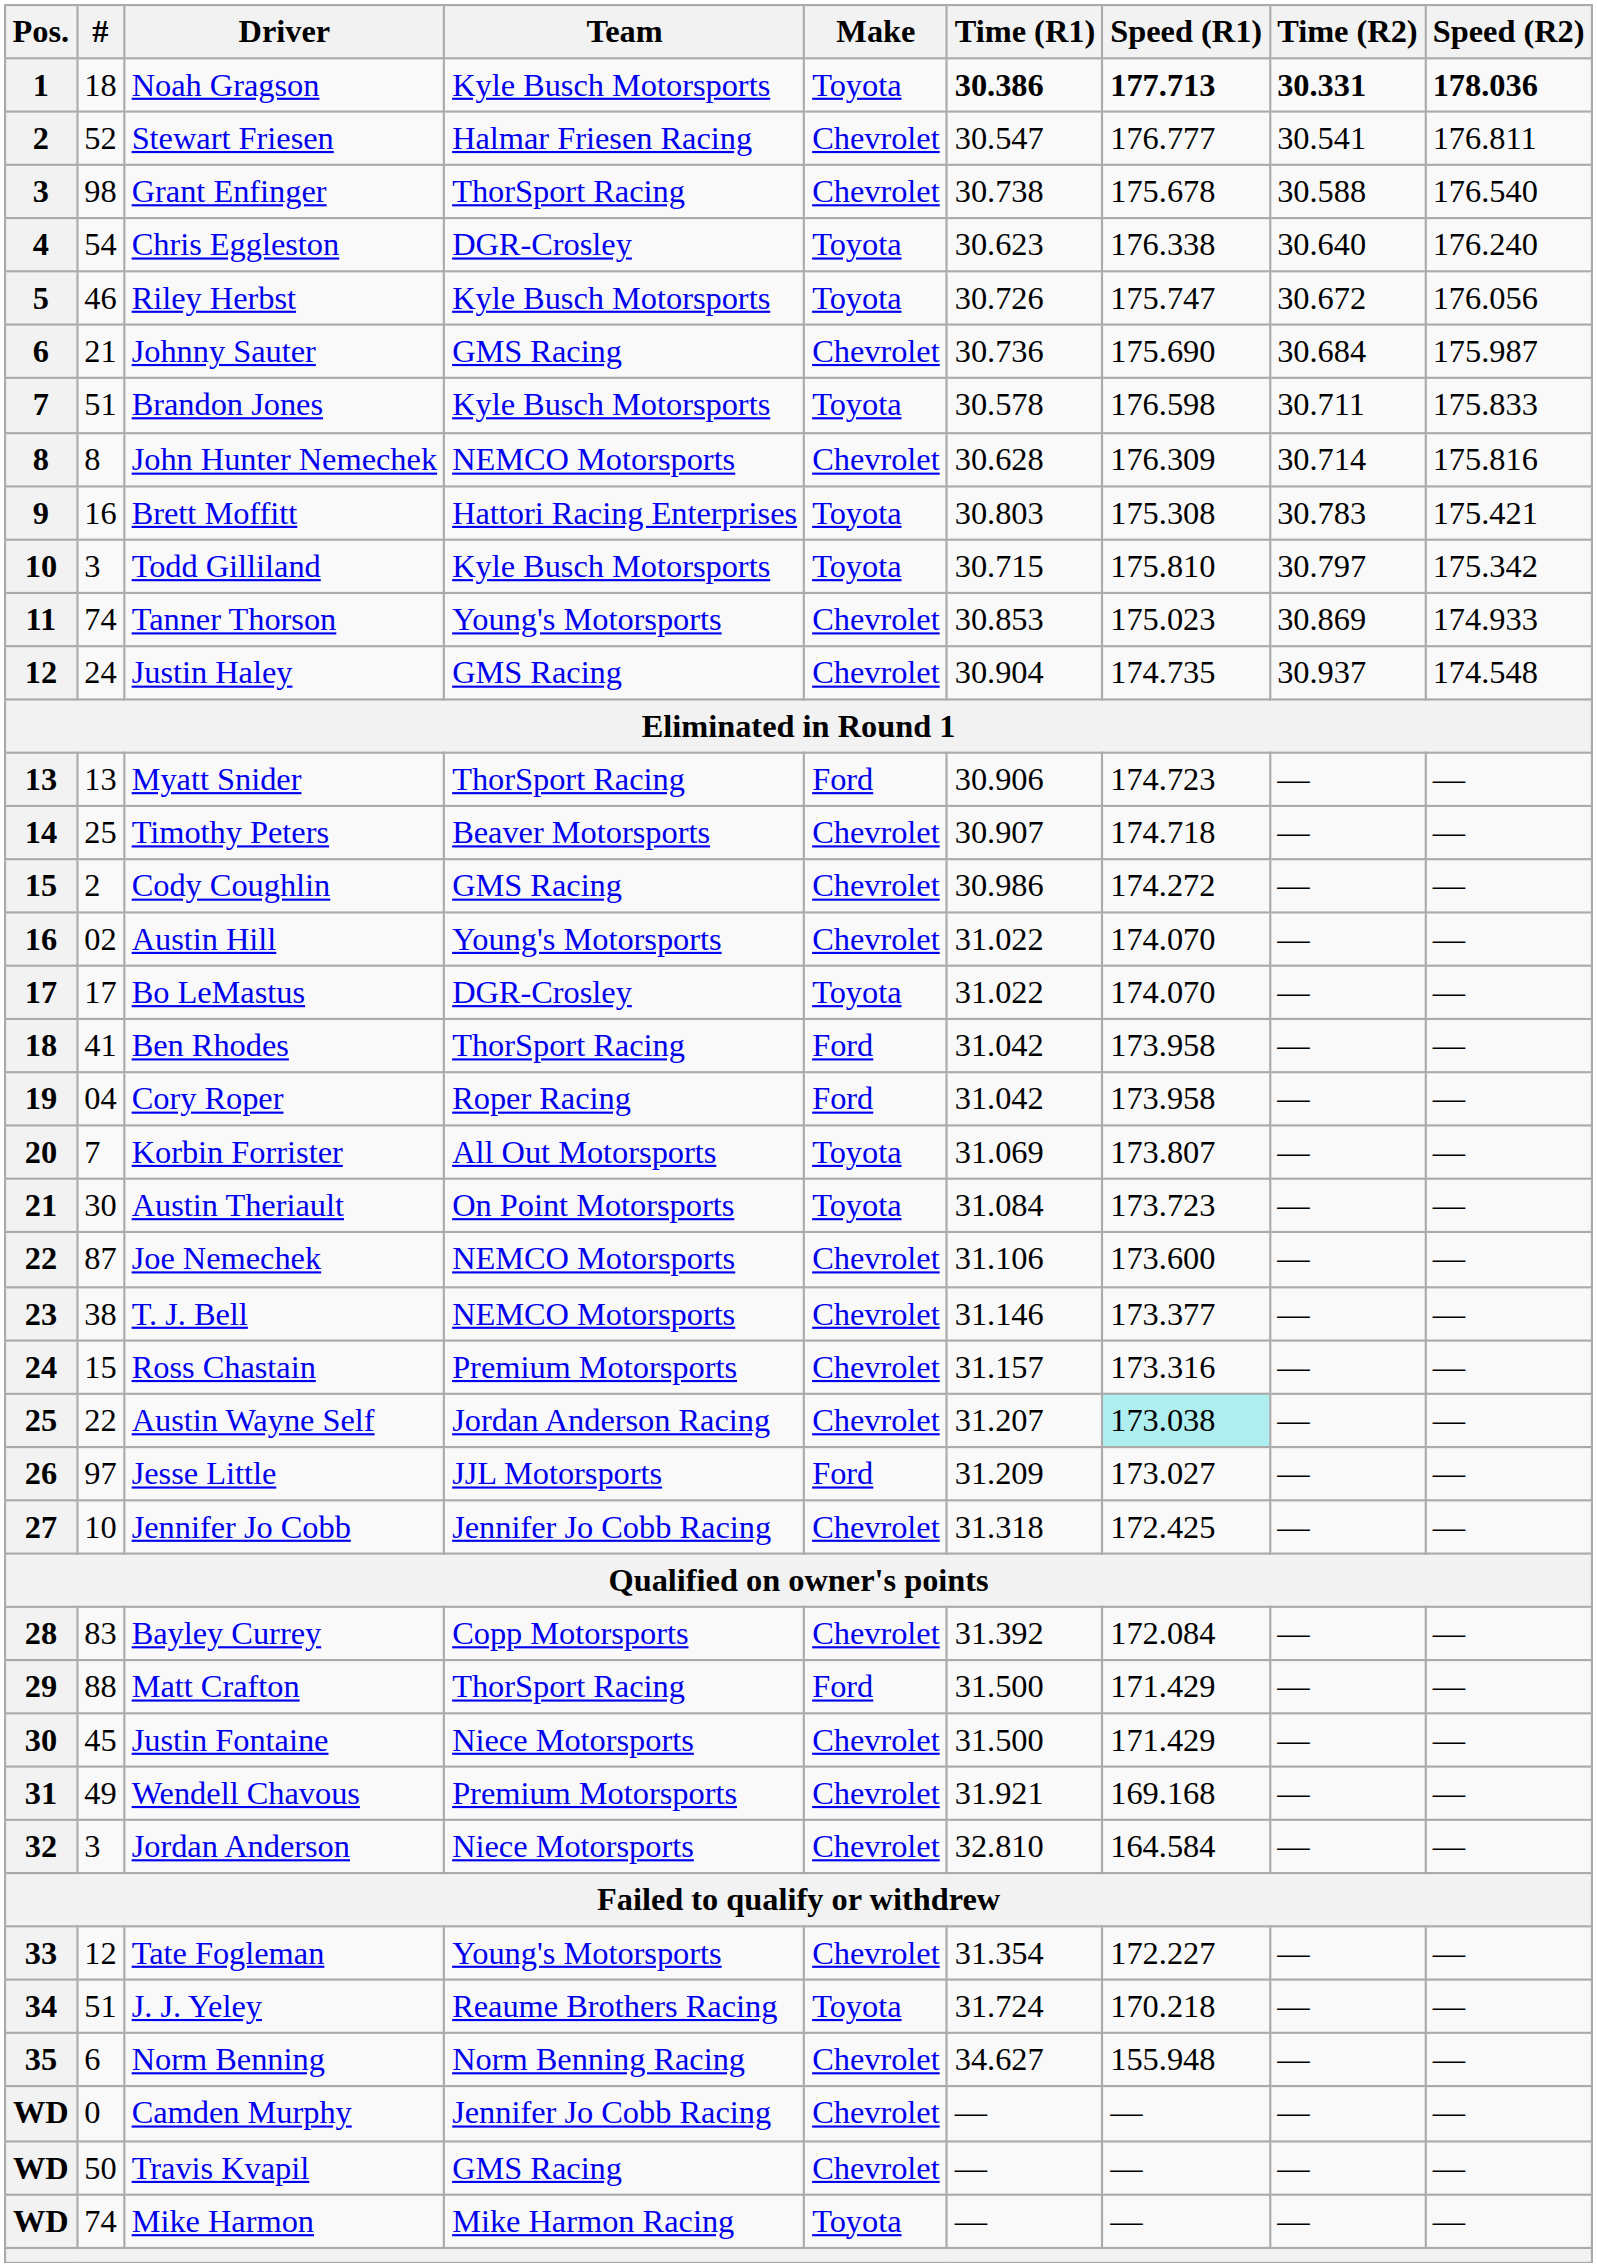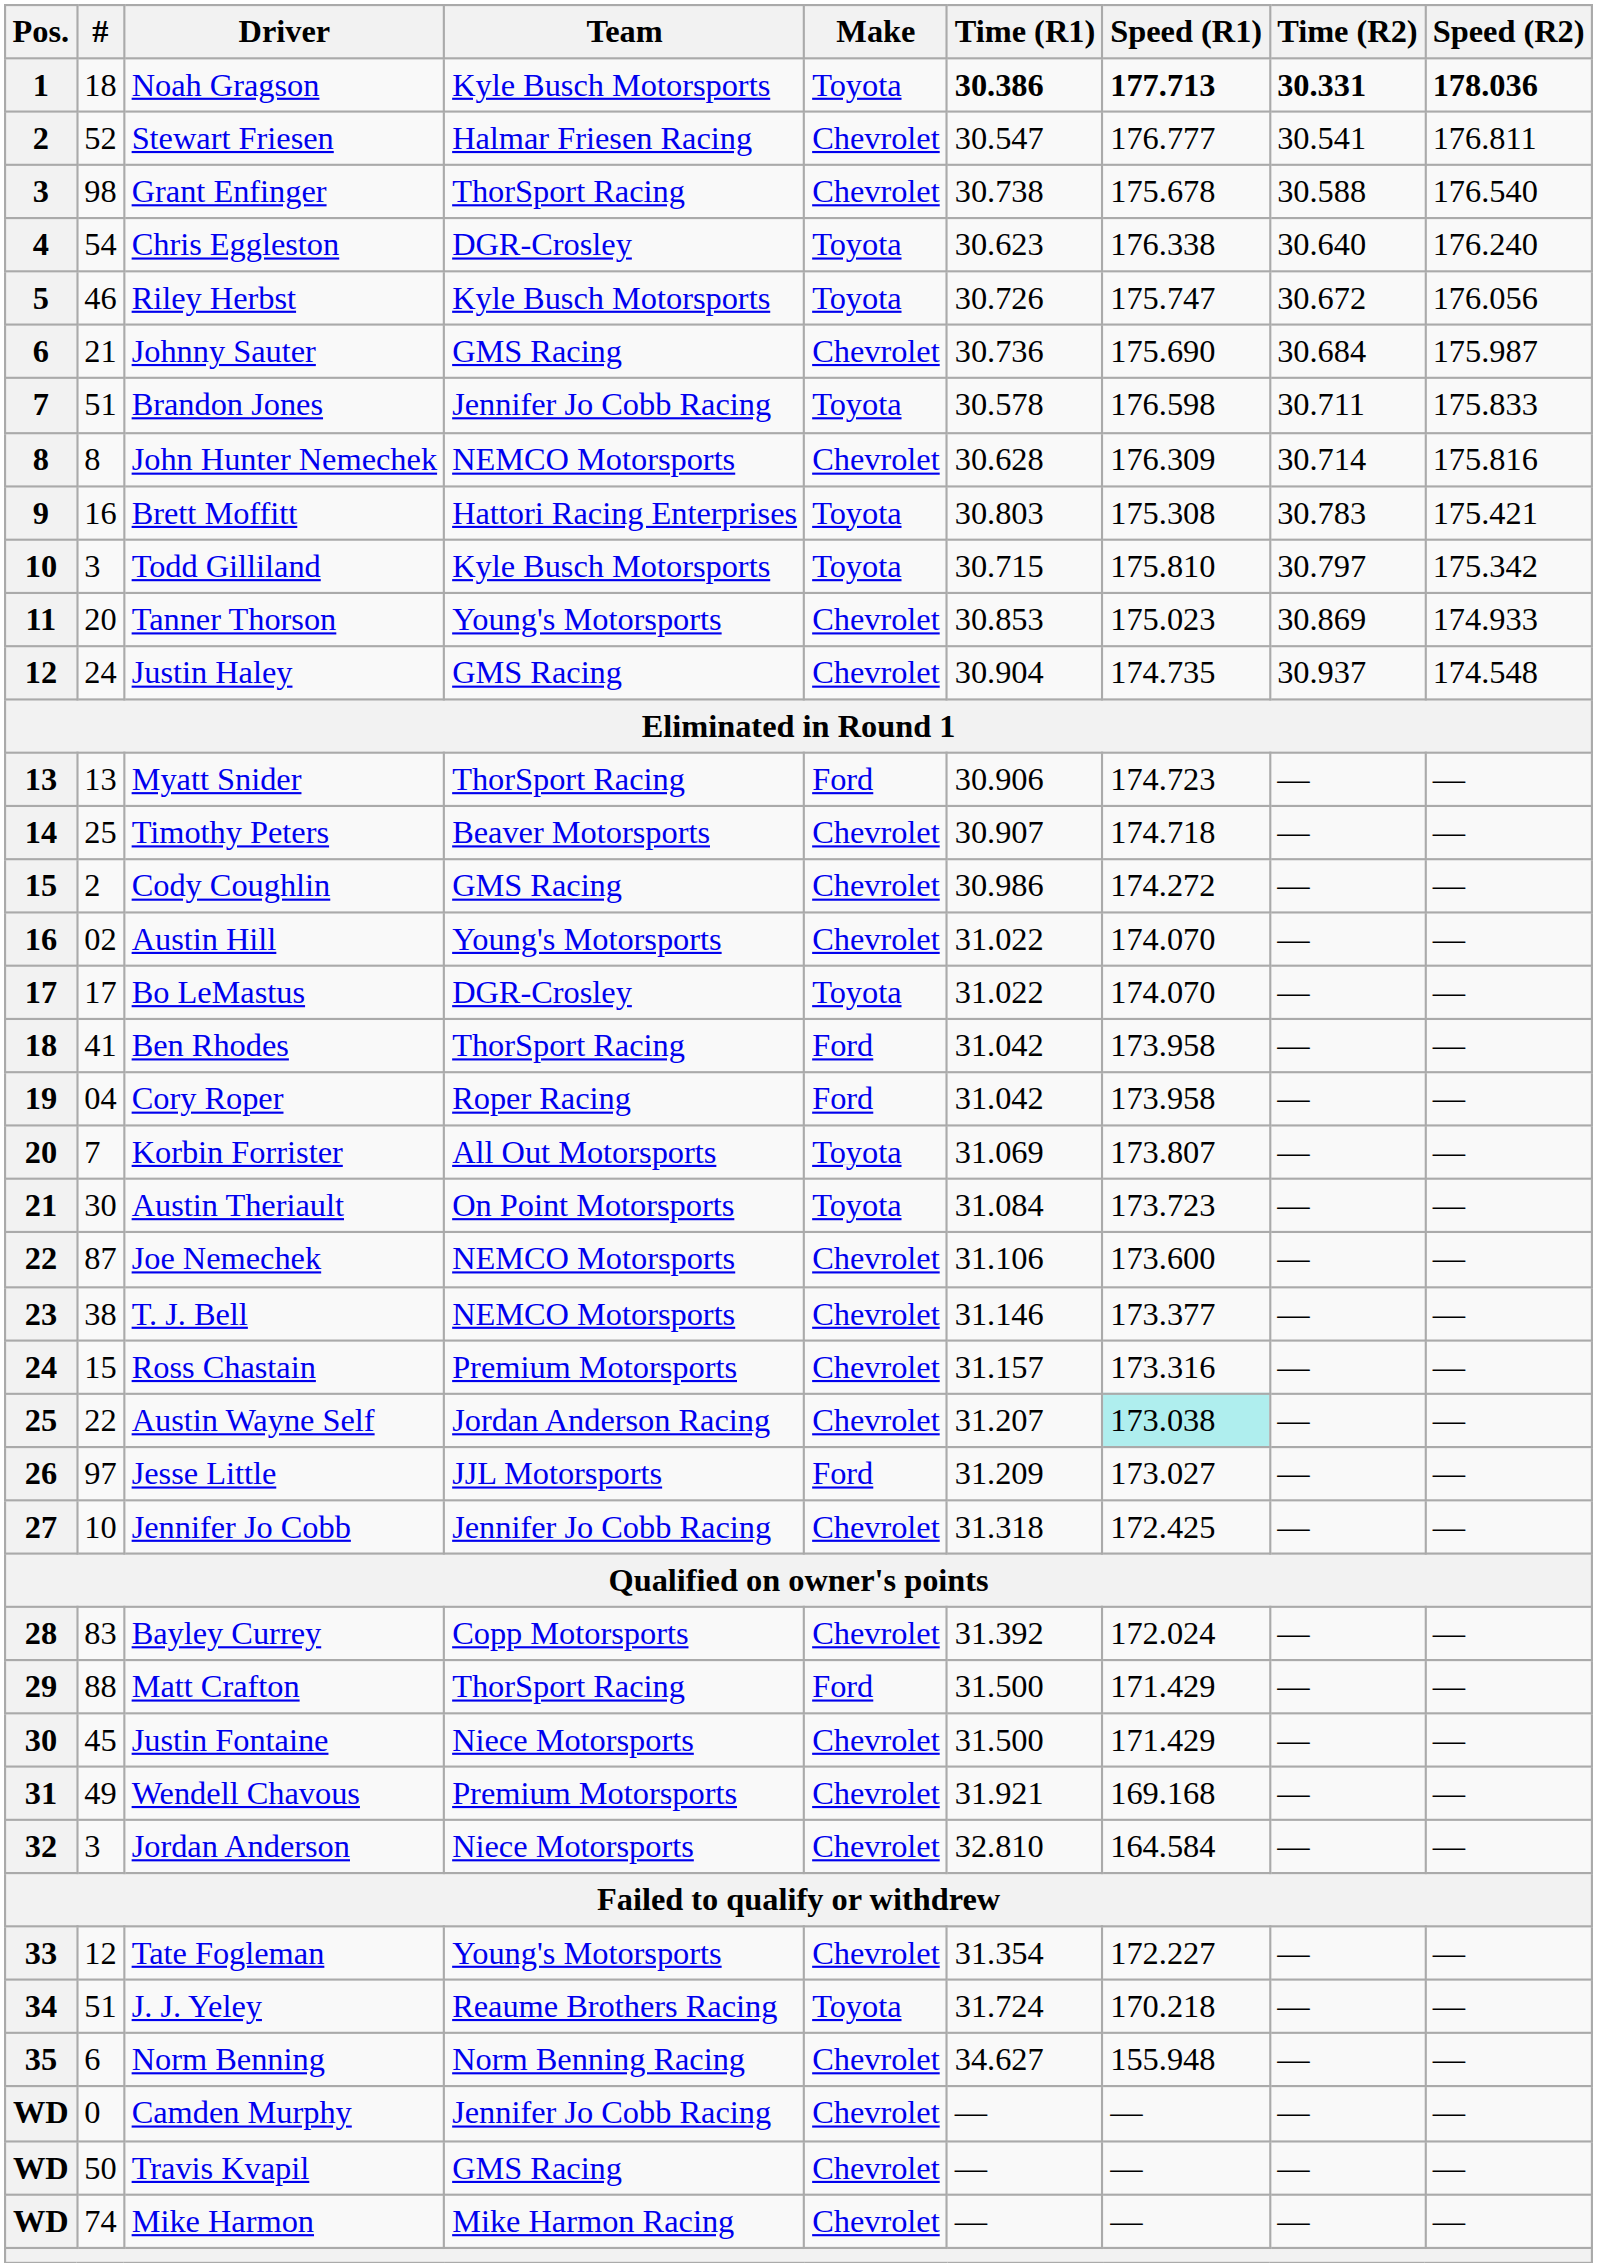 <table class="wikitable" style="font-size:95%">
 <tr>
 <th>Pos.</th>
 <th>#</th>
 <th>Driver</th>
 <th>Team</th>
 <th>Make</th>
 <th>Time (R1)</th>
 <th>Speed (R1)</th>
 <th>Time (R2)</th>
 <th>Speed (R2)</th>
 </tr>
 <tr>
 <th>1</th>
 <td>18</td>
 <td><a href='#'>Noah Gragson</a></td>
 <td><a href='#'>Kyle Busch Motorsports</a></td>
 <td><a href='#'>Toyota</a></td>
 <td><strong>30.386</strong></td>
 <td><strong>177.713</strong></td>
 <td><strong>30.331</strong></td>
 <td><strong>178.036</strong></td>
 </tr>
 <tr>
 <th>2</th>
 <td>52</td>
 <td><a href='#'>Stewart Friesen</a></td>
 <td><a href='#'>Halmar Friesen Racing</a></td>
 <td><a href='#'>Chevrolet</a></td>
 <td>30.547</td>
 <td>176.777</td>
 <td>30.541</td>
 <td>176.811</td>
 </tr>
 <tr>
 <th>3</th>
 <td>98</td>
 <td><a href='#'>Grant Enfinger</a></td>
 <td><a href='#'>ThorSport Racing</a></td>
 <td><a href='#'>Chevrolet</a></td>
 <td>30.738</td>
 <td>175.678</td>
 <td>30.588</td>
 <td>176.540</td>
 </tr>
 <tr>
 <th>4</th>
 <td>54</td>
 <td><a href='#'>Chris Eggleston</a></td>
 <td><a href='#'>DGR-Crosley</a></td>
 <td><a href='#'>Toyota</a></td>
 <td>30.623</td>
 <td>176.338</td>
 <td>30.640</td>
 <td>176.240</td>
 </tr>
 <tr>
 <th>5</th>
 <td>46</td>
 <td><a href='#'>Riley Herbst</a></td>
 <td><a href='#'>Kyle Busch Motorsports</a></td>
 <td><a href='#'>Toyota</a></td>
 <td>30.726</td>
 <td>175.747</td>
 <td>30.672</td>
 <td>176.056</td>
 </tr>
 <tr>
 <th>6</th>
 <td>21</td>
 <td><a href='#'>Johnny Sauter</a></td>
 <td><a href='#'>GMS Racing</a></td>
 <td><a href='#'>Chevrolet</a></td>
 <td>30.736</td>
 <td>175.690</td>
 <td>30.684</td>
 <td>175.987</td>
 </tr>
 <tr>
 <th>7</th>
 <td>51</td>
 <td><a href='#'>Brandon Jones</a></td>
-<td><a href='#'>Kyle Busch Motorsports</a></td>
+<td><a href='#'>Jennifer Jo Cobb Racing</a></td>
 <td><a href='#'>Toyota</a></td>
 <td>30.578</td>
 <td>176.598</td>
 <td>30.711</td>
 <td>175.833</td>
 </tr>
 <tr>
 <th>8</th>
 <td>8</td>
 <td><a href='#'>John Hunter Nemechek</a></td>
 <td><a href='#'>NEMCO Motorsports</a></td>
 <td><a href='#'>Chevrolet</a></td>
 <td>30.628</td>
 <td>176.309</td>
 <td>30.714</td>
 <td>175.816</td>
 </tr>
 <tr>
 <th>9</th>
 <td>16</td>
 <td><a href='#'>Brett Moffitt</a></td>
 <td><a href='#'>Hattori Racing Enterprises</a></td>
 <td><a href='#'>Toyota</a></td>
 <td>30.803</td>
 <td>175.308</td>
 <td>30.783</td>
 <td>175.421</td>
 </tr>
 <tr>
 <th>10</th>
 <td>3</td>
 <td><a href='#'>Todd Gilliland</a></td>
 <td><a href='#'>Kyle Busch Motorsports</a></td>
 <td><a href='#'>Toyota</a></td>
 <td>30.715</td>
 <td>175.810</td>
 <td>30.797</td>
 <td>175.342</td>
 </tr>
 <tr>
 <th>11</th>
-<td>74</td>
+<td>20</td>
 <td><a href='#'>Tanner Thorson</a></td>
 <td><a href='#'>Young's Motorsports</a></td>
 <td><a href='#'>Chevrolet</a></td>
 <td>30.853</td>
 <td>175.023</td>
 <td>30.869</td>
 <td>174.933</td>
 </tr>
 <tr>
 <th>12</th>
 <td>24</td>
 <td><a href='#'>Justin Haley</a></td>
 <td><a href='#'>GMS Racing</a></td>
 <td><a href='#'>Chevrolet</a></td>
 <td>30.904</td>
 <td>174.735</td>
 <td>30.937</td>
 <td>174.548</td>
 </tr>
 <tr>
 <th colspan="9">Eliminated in Round 1</th>
 </tr>
 <tr>
 <th>13</th>
 <td>13</td>
 <td><a href='#'>Myatt Snider</a></td>
 <td><a href='#'>ThorSport Racing</a></td>
 <td><a href='#'>Ford</a></td>
 <td>30.906</td>
 <td>174.723</td>
 <td>—</td>
 <td>—</td>
 </tr>
 <tr>
 <th>14</th>
 <td>25</td>
 <td><a href='#'>Timothy Peters</a></td>
 <td><a href='#'>Beaver Motorsports</a></td>
 <td><a href='#'>Chevrolet</a></td>
 <td>30.907</td>
 <td>174.718</td>
 <td>—</td>
 <td>—</td>
 </tr>
 <tr>
 <th>15</th>
 <td>2</td>
 <td><a href='#'>Cody Coughlin</a></td>
 <td><a href='#'>GMS Racing</a></td>
 <td><a href='#'>Chevrolet</a></td>
 <td>30.986</td>
 <td>174.272</td>
 <td>—</td>
 <td>—</td>
 </tr>
 <tr>
 <th>16</th>
 <td>02</td>
 <td><a href='#'>Austin Hill</a></td>
 <td><a href='#'>Young's Motorsports</a></td>
 <td><a href='#'>Chevrolet</a></td>
 <td>31.022</td>
 <td>174.070</td>
 <td>—</td>
 <td>—</td>
 </tr>
 <tr>
 <th>17</th>
 <td>17</td>
 <td><a href='#'>Bo LeMastus</a></td>
 <td><a href='#'>DGR-Crosley</a></td>
 <td><a href='#'>Toyota</a></td>
 <td>31.022</td>
 <td>174.070</td>
 <td>—</td>
 <td>—</td>
 </tr>
 <tr>
 <th>18</th>
 <td>41</td>
 <td><a href='#'>Ben Rhodes</a></td>
 <td><a href='#'>ThorSport Racing</a></td>
 <td><a href='#'>Ford</a></td>
 <td>31.042</td>
 <td>173.958</td>
 <td>—</td>
 <td>—</td>
 </tr>
 <tr>
 <th>19</th>
 <td>04</td>
 <td><a href='#'>Cory Roper</a></td>
 <td><a href='#'>Roper Racing</a></td>
 <td><a href='#'>Ford</a></td>
 <td>31.042</td>
 <td>173.958</td>
 <td>—</td>
 <td>—</td>
 </tr>
 <tr>
 <th>20</th>
 <td>7</td>
 <td><a href='#'>Korbin Forrister</a></td>
 <td><a href='#'>All Out Motorsports</a></td>
 <td><a href='#'>Toyota</a></td>
 <td>31.069</td>
 <td>173.807</td>
 <td>—</td>
 <td>—</td>
 </tr>
 <tr>
 <th>21</th>
 <td>30</td>
 <td><a href='#'>Austin Theriault</a></td>
 <td><a href='#'>On Point Motorsports</a></td>
 <td><a href='#'>Toyota</a></td>
 <td>31.084</td>
 <td>173.723</td>
 <td>—</td>
 <td>—</td>
 </tr>
 <tr>
 <th>22</th>
 <td>87</td>
 <td><a href='#'>Joe Nemechek</a></td>
 <td><a href='#'>NEMCO Motorsports</a></td>
 <td><a href='#'>Chevrolet</a></td>
 <td>31.106</td>
 <td>173.600</td>
 <td>—</td>
 <td>—</td>
 </tr>
 <tr>
 <th>23</th>
 <td>38</td>
 <td><a href='#'>T. J. Bell</a></td>
 <td><a href='#'>NEMCO Motorsports</a></td>
 <td><a href='#'>Chevrolet</a></td>
 <td>31.146</td>
 <td>173.377</td>
 <td>—</td>
 <td>—</td>
 </tr>
 <tr>
 <th>24</th>
 <td>15</td>
 <td><a href='#'>Ross Chastain</a></td>
 <td><a href='#'>Premium Motorsports</a></td>
 <td><a href='#'>Chevrolet</a></td>
 <td>31.157</td>
 <td>173.316</td>
 <td>—</td>
 <td>—</td>
 </tr>
 <tr>
 <th>25</th>
 <td>22</td>
 <td><a href='#'>Austin Wayne Self</a></td>
 <td><a href='#'>Jordan Anderson Racing</a></td>
 <td><a href='#'>Chevrolet</a></td>
 <td>31.207</td>
 <td style="background: paleturquoise;">173.038</td>
 <td>—</td>
 <td>—</td>
 </tr>
 <tr>
 <th>26</th>
 <td>97</td>
 <td><a href='#'>Jesse Little</a></td>
 <td><a href='#'>JJL Motorsports</a></td>
 <td><a href='#'>Ford</a></td>
 <td>31.209</td>
 <td>173.027</td>
 <td>—</td>
 <td>—</td>
 </tr>
 <tr>
 <th>27</th>
 <td>10</td>
 <td><a href='#'>Jennifer Jo Cobb</a></td>
 <td><a href='#'>Jennifer Jo Cobb Racing</a></td>
 <td><a href='#'>Chevrolet</a></td>
 <td>31.318</td>
 <td>172.425</td>
 <td>—</td>
 <td>—</td>
 </tr>
 <tr>
 <th colspan="9">Qualified on owner's points</th>
 </tr>
 <tr>
 <th>28</th>
 <td>83</td>
 <td><a href='#'>Bayley Currey</a></td>
 <td><a href='#'>Copp Motorsports</a></td>
 <td><a href='#'>Chevrolet</a></td>
 <td>31.392</td>
-<td>172.084</td>
+<td>172.024</td>
 <td>—</td>
 <td>—</td>
 </tr>
 <tr>
 <th>29</th>
 <td>88</td>
 <td><a href='#'>Matt Crafton</a></td>
 <td><a href='#'>ThorSport Racing</a></td>
 <td><a href='#'>Ford</a></td>
 <td>31.500</td>
 <td>171.429</td>
 <td>—</td>
 <td>—</td>
 </tr>
 <tr>
 <th>30</th>
 <td>45</td>
 <td><a href='#'>Justin Fontaine</a></td>
 <td><a href='#'>Niece Motorsports</a></td>
 <td><a href='#'>Chevrolet</a></td>
 <td>31.500</td>
 <td>171.429</td>
 <td>—</td>
 <td>—</td>
 </tr>
 <tr>
 <th>31</th>
 <td>49</td>
 <td><a href='#'>Wendell Chavous</a></td>
 <td><a href='#'>Premium Motorsports</a></td>
 <td><a href='#'>Chevrolet</a></td>
 <td>31.921</td>
 <td>169.168</td>
 <td>—</td>
 <td>—</td>
 </tr>
 <tr>
 <th>32</th>
 <td>3</td>
 <td><a href='#'>Jordan Anderson</a></td>
 <td><a href='#'>Niece Motorsports</a></td>
 <td><a href='#'>Chevrolet</a></td>
 <td>32.810</td>
 <td>164.584</td>
 <td>—</td>
 <td>—</td>
 </tr>
 <tr>
 <th colspan="9">Failed to qualify or withdrew</th>
 </tr>
 <tr>
 <th>33</th>
 <td>12</td>
 <td><a href='#'>Tate Fogleman</a></td>
 <td><a href='#'>Young's Motorsports</a></td>
 <td><a href='#'>Chevrolet</a></td>
 <td>31.354</td>
 <td>172.227</td>
 <td>—</td>
 <td>—</td>
 </tr>
 <tr>
 <th>34</th>
 <td>51</td>
 <td><a href='#'>J. J. Yeley</a></td>
 <td><a href='#'>Reaume Brothers Racing</a></td>
 <td><a href='#'>Toyota</a></td>
 <td>31.724</td>
 <td>170.218</td>
 <td>—</td>
 <td>—</td>
 </tr>
 <tr>
 <th>35</th>
 <td>6</td>
 <td><a href='#'>Norm Benning</a></td>
 <td><a href='#'>Norm Benning Racing</a></td>
 <td><a href='#'>Chevrolet</a></td>
 <td>34.627</td>
 <td>155.948</td>
 <td>—</td>
 <td>—</td>
 </tr>
 <tr>
 <th>WD</th>
 <td>0</td>
 <td><a href='#'>Camden Murphy</a></td>
 <td><a href='#'>Jennifer Jo Cobb Racing</a></td>
 <td><a href='#'>Chevrolet</a></td>
 <td>—</td>
 <td>—</td>
 <td>—</td>
 <td>—</td>
 </tr>
 <tr>
 <th>WD</th>
 <td>50</td>
 <td><a href='#'>Travis Kvapil</a></td>
 <td><a href='#'>GMS Racing</a></td>
 <td><a href='#'>Chevrolet</a></td>
 <td>—</td>
 <td>—</td>
 <td>—</td>
 <td>—</td>
 </tr>
 <tr>
 <th>WD</th>
 <td>74</td>
 <td><a href='#'>Mike Harmon</a></td>
 <td><a href='#'>Mike Harmon Racing</a></td>
-<td><a href='#'>Toyota</a></td>
+<td><a href='#'>Chevrolet</a></td>
 <td>—</td>
 <td>—</td>
 <td>—</td>
 <td>—</td>
 </tr>
 <tr>
 <th colspan="9"></th>
 </tr>
 </table>
